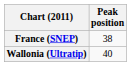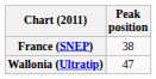 <table class="wikitable sortable plainrowheaders">
 <tr>
 <th scope="col">Chart (2011)</th>
 <th scope="col">Peak<br>position</th>
 </tr>
 <tr>
 <th scope="row">France (<a href='#'>SNEP</a>)</th>
 <td style="text-align:center;">38</td>
 </tr>
 <tr>
 <th scope="row">Wallonia (<a href='#'>Ultratip</a>)</th>
-<td style="text-align:center;">40</td>
+<td style="text-align:center;">47</td>
 </tr>
 </table>
